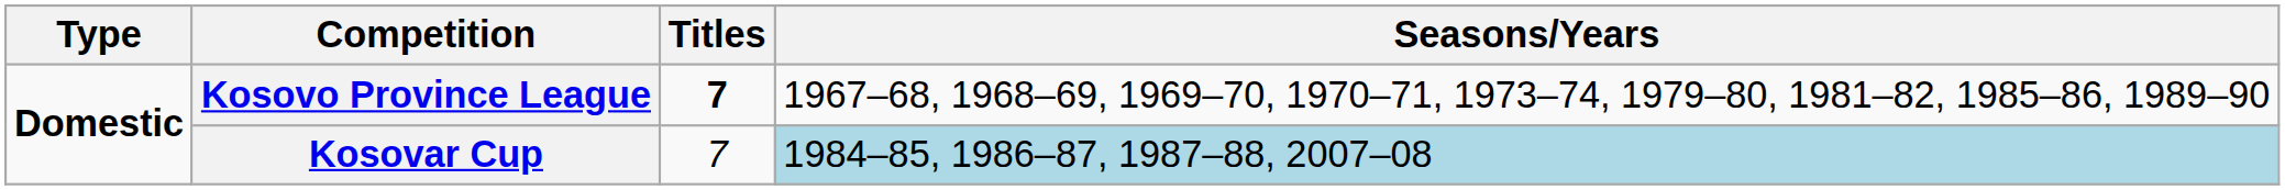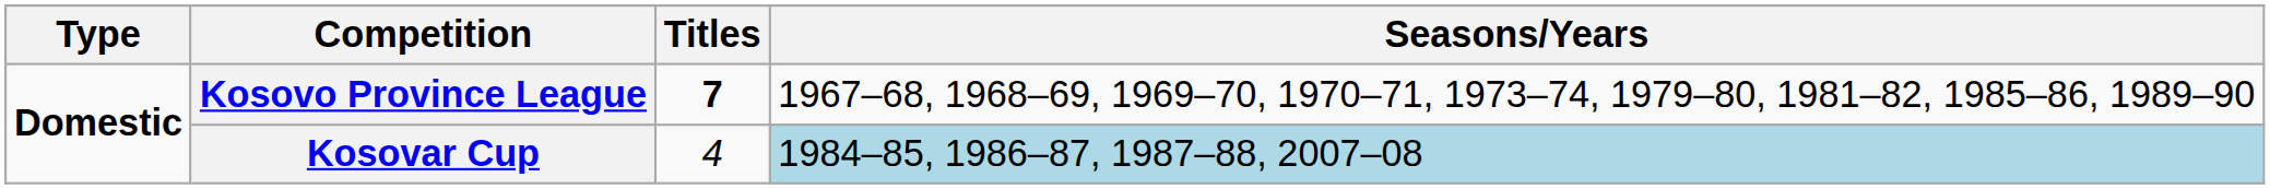 <table class="wikitable plainrowheaders">
 <tr>
 <th scope=col>Type</th>
 <th scope=col>Competition</th>
 <th scope=col>Titles</th>
 <th scope=col>Seasons/Years</th>
 </tr>
 <tr>
 <td rowspan="5"><strong>Domestic</strong></td>
 <th scope=col><a href='#'>Kosovo Province League</a></th>
 <td align="center"><strong>7</strong></td>
 <td>1967–68, 1968–69, 1969–70, 1970–71, 1973–74, 1979–80, 1981–82, 1985–86, 1989–90</td>
 </tr>
 <tr>
 <th scope=col><a href='#'>Kosovar Cup</a></th>
-<td align="center"><em>7</em></td>
+<td align="center"><em>4</em></td>
 <td style="background: lightblue;">1984–85, 1986–87, 1987–88, 2007–08</td>
 </tr>
 </table>
